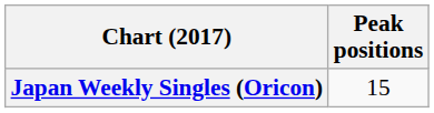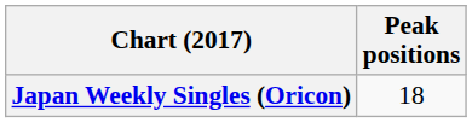 <table class="wikitable sortable plainrowheaders" style="text-align:center;">
 <tr>
 <th scope="col">Chart (2017)</th>
 <th scope="col">Peak<br>positions</th>
 </tr>
 <tr>
 <th scope="row"><a href='#'>Japan Weekly Singles</a> (<a href='#'>Oricon</a>)</th>
-<td>15</td>
+<td>18</td>
 </tr>
 </table>
